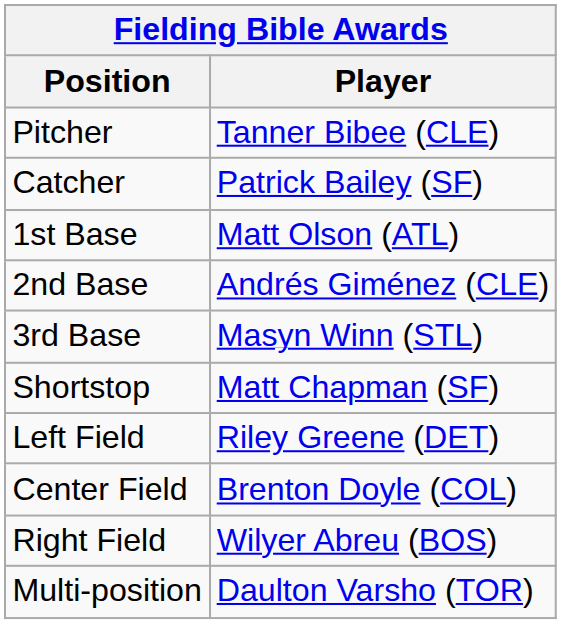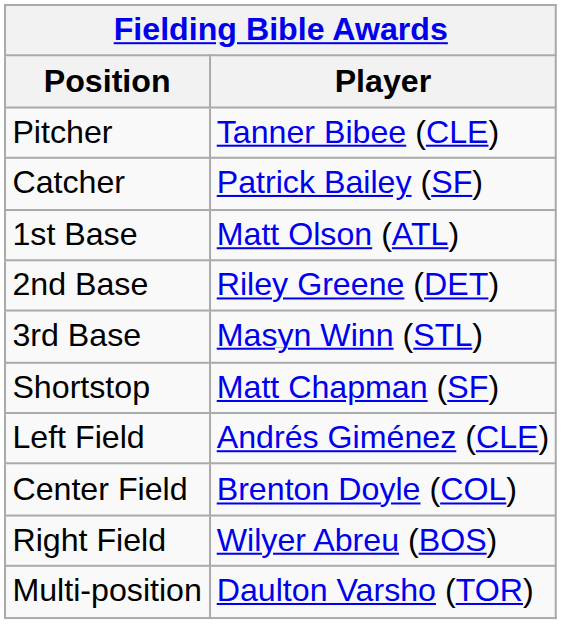 <table class="wikitable">
 <tr>
 <th colspan="9"><a href='#'>Fielding Bible Awards</a></th>
 </tr>
 <tr>
 <th>Position</th>
 <th>Player</th>
 </tr>
 <tr>
 <td>Pitcher</td>
 <td><a href='#'>Tanner Bibee</a> (<a href='#'>CLE</a>)</td>
 </tr>
 <tr>
 <td>Catcher</td>
 <td><a href='#'>Patrick Bailey</a> (<a href='#'>SF</a>)</td>
 </tr>
 <tr>
 <td>1st Base</td>
 <td><a href='#'>Matt Olson</a> (<a href='#'>ATL</a>)</td>
 </tr>
 <tr>
 <td>2nd Base</td>
-<td><a href='#'>Andrés Giménez</a> (<a href='#'>CLE</a>)</td>
+<td><a href='#'>Riley Greene</a> (<a href='#'>DET</a>)</td>
 </tr>
 <tr>
 <td>3rd Base</td>
 <td><a href='#'>Masyn Winn</a> (<a href='#'>STL</a>)</td>
 </tr>
 <tr>
 <td>Shortstop</td>
 <td><a href='#'>Matt Chapman</a> (<a href='#'>SF</a>)</td>
 </tr>
 <tr>
 <td>Left Field</td>
-<td><a href='#'>Riley Greene</a> (<a href='#'>DET</a>)</td>
+<td><a href='#'>Andrés Giménez</a> (<a href='#'>CLE</a>)</td>
 </tr>
 <tr>
 <td>Center Field</td>
 <td><a href='#'>Brenton Doyle</a> (<a href='#'>COL</a>)</td>
 </tr>
 <tr>
 <td>Right Field</td>
 <td><a href='#'>Wilyer Abreu</a> (<a href='#'>BOS</a>)</td>
 </tr>
 <tr>
 <td>Multi-position</td>
 <td><a href='#'>Daulton Varsho</a> (<a href='#'>TOR</a>)</td>
 </tr>
 </table>
